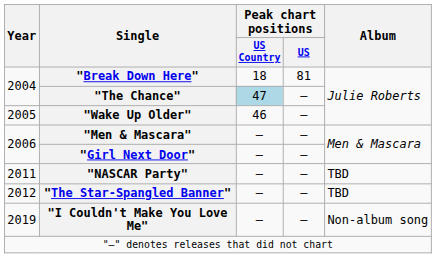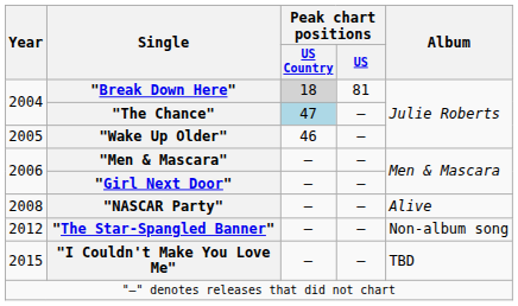 <table class="wikitable plainrowheaders" style="text-align:center;">
 <tr>
 <th rowspan="2">Year</th>
 <th rowspan="2" style="width:16em;">Single</th>
 <th colspan="2">Peak chart<br>positions</th>
 <th rowspan="2">Album</th>
 </tr>
 <tr style="font-size:smaller;">
 <th width="40"><a href='#'>US Country</a><br></th>
 <th width="40"><a href='#'>US</a><br></th>
 </tr>
 <tr>
 <td rowspan="2">2004</td>
 <th scope="row">"<a href='#'>Break Down Here</a>"</th>
-<td>18</td>
+<td style="background: lightgrey;">18</td>
 <td>81</td>
 <td align="left" rowspan="3"><em>Julie Roberts</em></td>
 </tr>
 <tr>
 <th scope="row">"The Chance"</th>
 <td style="background: lightblue;">47</td>
 <td>—</td>
 </tr>
 <tr>
 <td>2005</td>
 <th scope="row">"Wake Up Older"</th>
 <td>46</td>
 <td>—</td>
 </tr>
 <tr>
 <td rowspan="2">2006</td>
 <th scope="row">"Men & Mascara"</th>
 <td>—</td>
 <td>—</td>
 <td align="left" rowspan="2"><em>Men & Mascara</em></td>
 </tr>
 <tr>
 <th scope="row">"<a href='#'>Girl Next Door</a>"</th>
 <td>—</td>
 <td>—</td>
 </tr>
 <tr>
-<td>2011</td>
+<td>2008</td>
 <th scope="row">"NASCAR Party"</th>
 <td>—</td>
 <td>—</td>
-<td align="left">TBD</td>
+<td align="left"><em>Alive</em></td>
 </tr>
 <tr>
 <td>2012</td>
 <th scope="row">"<a href='#'>The Star-Spangled Banner</a>"</th>
 <td>—</td>
 <td>—</td>
-<td align="left">TBD</td>
+<td align="left">Non-album song</td>
 </tr>
 <tr>
-<td>2019</td>
+<td>2015</td>
 <th scope="row">"I Couldn't Make You Love Me"</th>
 <td>—</td>
 <td>—</td>
-<td align="left">Non-album song</td>
+<td align="left">TBD</td>
 </tr>
 <tr>
 <td colspan="6" style="font-size:8pt">"—" denotes releases that did not chart</td>
 </tr>
 </table>
